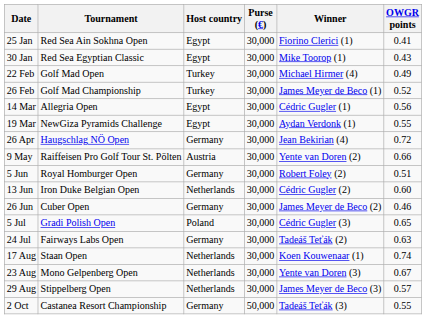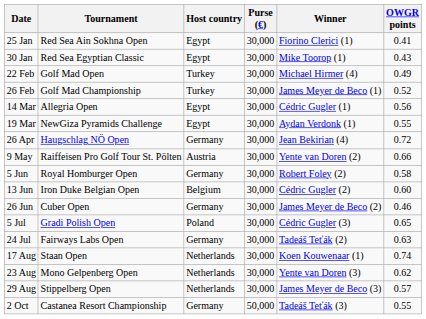 <table class="wikitable" style="font-size:95%;">
 <tr>
 <th>Date</th>
 <th>Tournament</th>
 <th>Host country</th>
 <th>Purse<br>(<a href='#'>€</a>)</th>
 <th>Winner</th>
 <th><a href='#'>OWGR</a><br>points</th>
 </tr>
 <tr>
 <td>25 Jan</td>
 <td>Red Sea Ain Sokhna Open</td>
 <td>Egypt</td>
 <td align=right>30,000</td>
 <td> <a href='#'>Fiorino Clerici</a> (1)</td>
 <td align=center>0.41</td>
 </tr>
 <tr>
 <td>30 Jan</td>
 <td>Red Sea Egyptian Classic</td>
 <td>Egypt</td>
 <td align=right>30,000</td>
 <td> <a href='#'>Mike Toorop</a> (1)</td>
 <td align=center>0.43</td>
 </tr>
 <tr>
 <td>22 Feb</td>
 <td>Golf Mad Open</td>
 <td>Turkey</td>
 <td align=right>30,000</td>
 <td> <a href='#'>Michael Hirmer</a> (4)</td>
 <td align=center>0.49</td>
 </tr>
 <tr>
 <td>26 Feb</td>
 <td>Golf Mad Championship</td>
 <td>Turkey</td>
 <td align=right>30,000</td>
 <td> <a href='#'>James Meyer de Beco</a> (1)</td>
 <td align=center>0.52</td>
 </tr>
 <tr>
 <td>14 Mar</td>
 <td>Allegria Open</td>
 <td>Egypt</td>
 <td align=right>30,000</td>
 <td> <a href='#'>Cédric Gugler</a> (1)</td>
 <td align=center>0.56</td>
 </tr>
 <tr>
 <td>19 Mar</td>
 <td>NewGiza Pyramids Challenge</td>
 <td>Egypt</td>
 <td align=right>30,000</td>
 <td> <a href='#'>Aydan Verdonk</a> (1)</td>
 <td align=center>0.55</td>
 </tr>
 <tr>
 <td>26 Apr</td>
 <td><a href='#'>Haugschlag NÖ Open</a></td>
 <td>Germany</td>
 <td align=right>30,000</td>
 <td> <a href='#'>Jean Bekirian</a> (4)</td>
 <td align=center>0.72</td>
 </tr>
 <tr>
 <td>9 May</td>
 <td>Raiffeisen Pro Golf Tour St. Pölten</td>
 <td>Austria</td>
 <td align=right>30,000</td>
 <td> <a href='#'>Yente van Doren</a> (2)</td>
 <td align=center>0.66</td>
 </tr>
 <tr>
 <td>5 Jun</td>
 <td>Royal Homburger Open</td>
 <td>Germany</td>
 <td align=right>30,000</td>
 <td> <a href='#'>Robert Foley</a> (2)</td>
-<td align=center>0.51</td>
+<td align=center>0.58</td>
 </tr>
 <tr>
 <td>13 Jun</td>
 <td>Iron Duke Belgian Open</td>
-<td>Netherlands</td>
+<td>Belgium</td>
 <td align=right>30,000</td>
 <td> <a href='#'>Cédric Gugler</a> (2)</td>
 <td align=center>0.60</td>
 </tr>
 <tr>
 <td>26 Jun</td>
 <td>Cuber Open</td>
 <td>Germany</td>
 <td align=right>30,000</td>
 <td> <a href='#'>James Meyer de Beco</a> (2)</td>
 <td align=center>0.46</td>
 </tr>
 <tr>
 <td>5 Jul</td>
 <td><a href='#'>Gradi Polish Open</a></td>
 <td>Poland</td>
 <td align=right>30,000</td>
 <td> <a href='#'>Cédric Gugler</a> (3)</td>
 <td align=center>0.65</td>
 </tr>
 <tr>
 <td>24 Jul</td>
 <td>Fairways Labs Open</td>
 <td>Germany</td>
 <td align=right>30,000</td>
 <td> <a href='#'>Tadeáš Teťák</a> (2)</td>
 <td align=center>0.63</td>
 </tr>
 <tr>
 <td>17 Aug</td>
 <td>Staan Open</td>
 <td>Netherlands</td>
 <td align=right>30,000</td>
 <td> <a href='#'>Koen Kouwenaar</a> (1)</td>
 <td align=center>0.74</td>
 </tr>
 <tr>
 <td>23 Aug</td>
 <td>Mono Gelpenberg Open</td>
 <td>Netherlands</td>
 <td align=right>30,000</td>
 <td> <a href='#'>Yente van Doren</a> (3)</td>
-<td align=center>0.67</td>
+<td align=center>0.62</td>
 </tr>
 <tr>
 <td>29 Aug</td>
 <td>Stippelberg Open</td>
 <td>Netherlands</td>
 <td align=right>30,000</td>
 <td> <a href='#'>James Meyer de Beco</a> (3)</td>
 <td align=center>0.57</td>
 </tr>
 <tr>
 <td>2 Oct</td>
 <td>Castanea Resort Championship</td>
 <td>Germany</td>
 <td align=right>50,000</td>
 <td> <a href='#'>Tadeáš Teťák</a> (3)</td>
 <td align=center>0.55</td>
 </tr>
 </table>
